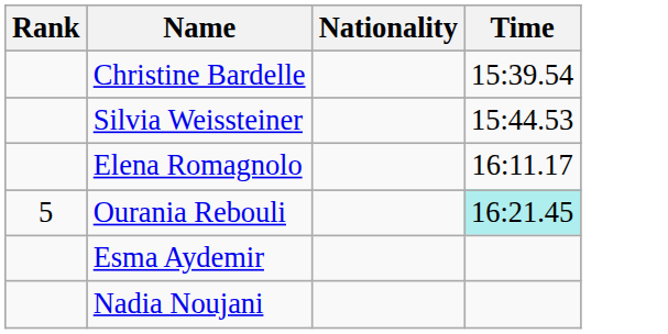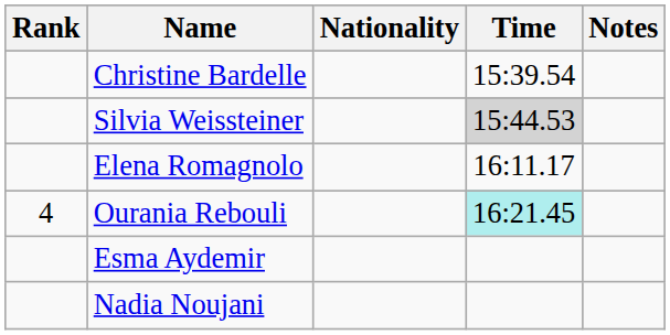 <table class="wikitable sortable" style="text-align:center">
 <tr>
 <th>Rank</th>
 <th>Name</th>
 <th>Nationality</th>
 <th>Time</th>
+<th>Notes</th>
 </tr>
 <tr>
 <td></td>
 <td align="left"><a href='#'>Christine Bardelle</a></td>
 <td align="left"></td>
 <td>15:39.54</td>
+<td></td>
 </tr>
 <tr>
 <td></td>
 <td align="left"><a href='#'>Silvia Weissteiner</a></td>
 <td align="left"></td>
-<td>15:44.53</td>
+<td style="background: lightgrey;">15:44.53</td>
+<td></td>
 </tr>
 <tr>
 <td></td>
 <td align="left"><a href='#'>Elena Romagnolo</a></td>
 <td align="left"></td>
 <td>16:11.17</td>
+<td></td>
 </tr>
 <tr>
-<td>5</td>
+<td>4</td>
 <td align="left"><a href='#'>Ourania Rebouli</a></td>
 <td align="left"></td>
 <td style="background: paleturquoise;">16:21.45</td>
+<td></td>
 </tr>
 <tr>
 <td></td>
 <td align="left"><a href='#'>Esma Aydemir</a></td>
 <td align="left"></td>
+<td></td>
 <td></td>
 </tr>
 <tr>
 <td></td>
 <td align="left"><a href='#'>Nadia Noujani</a></td>
 <td align="left"></td>
 <td></td>
+<td></td>
 </tr>
 </table>
